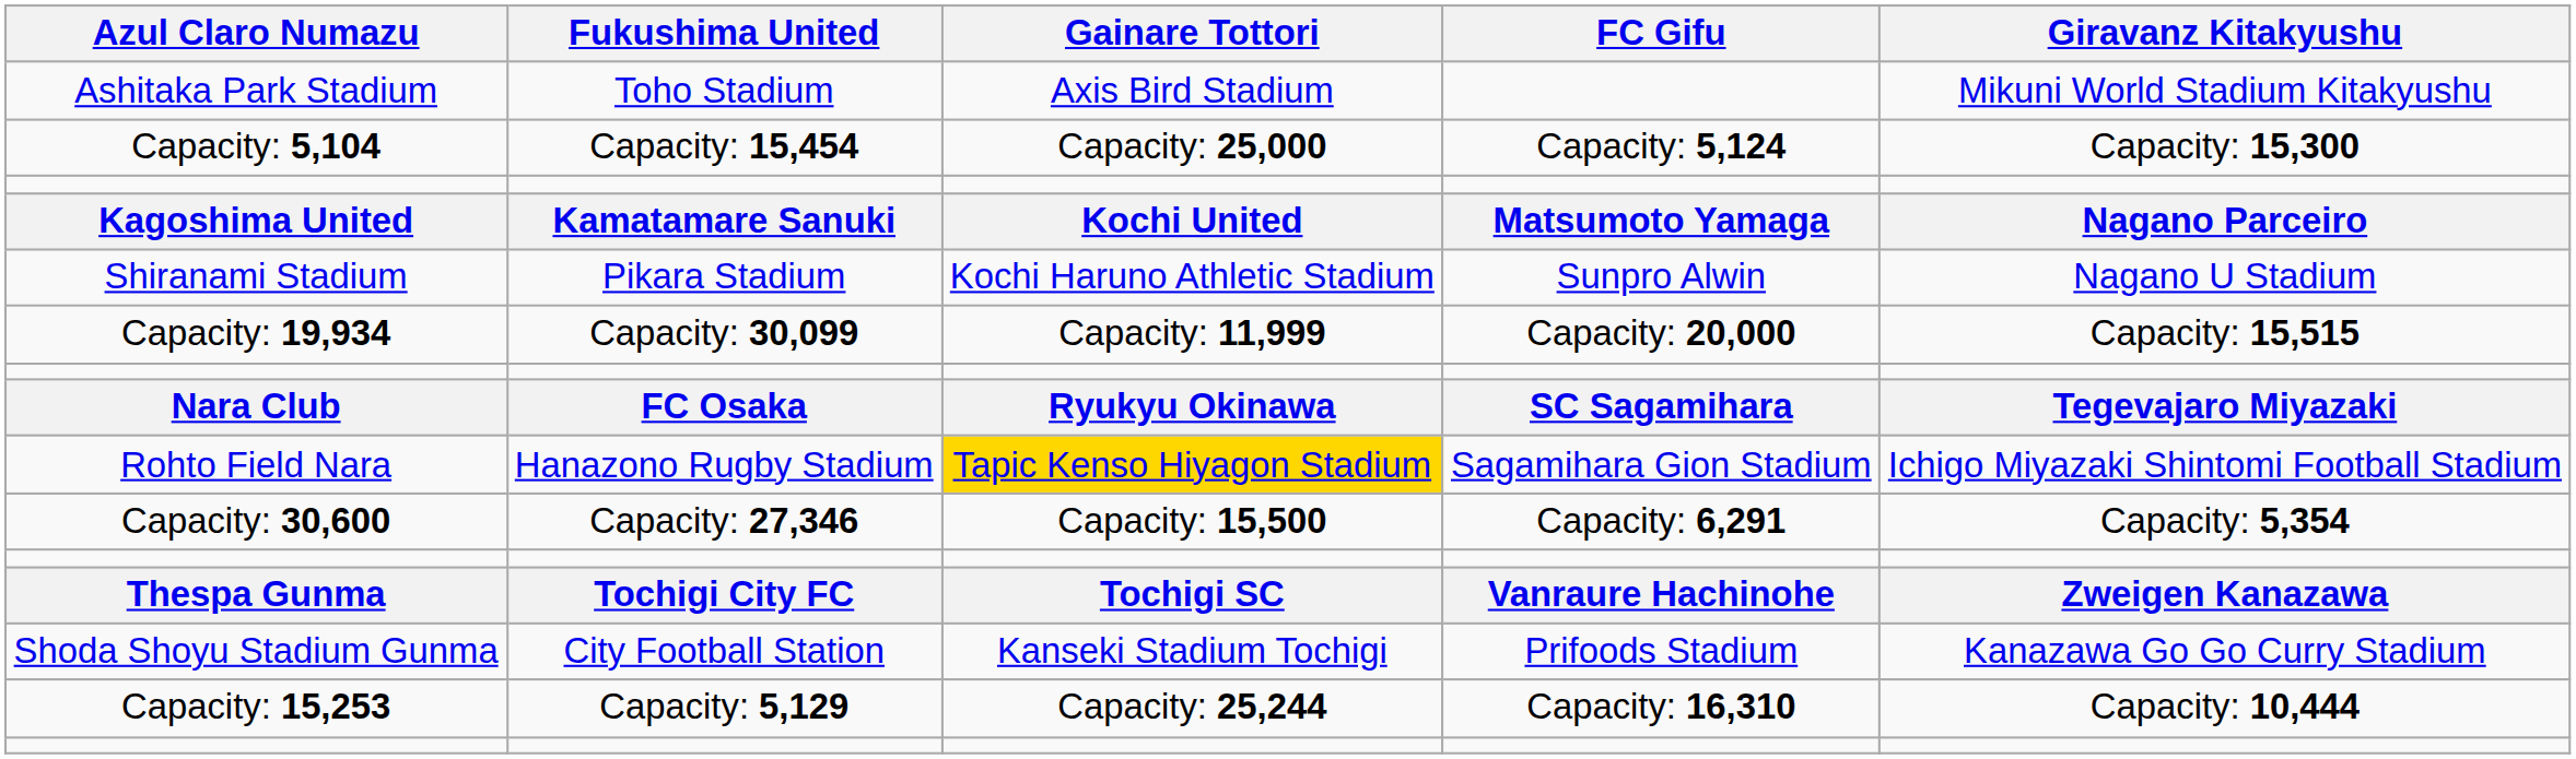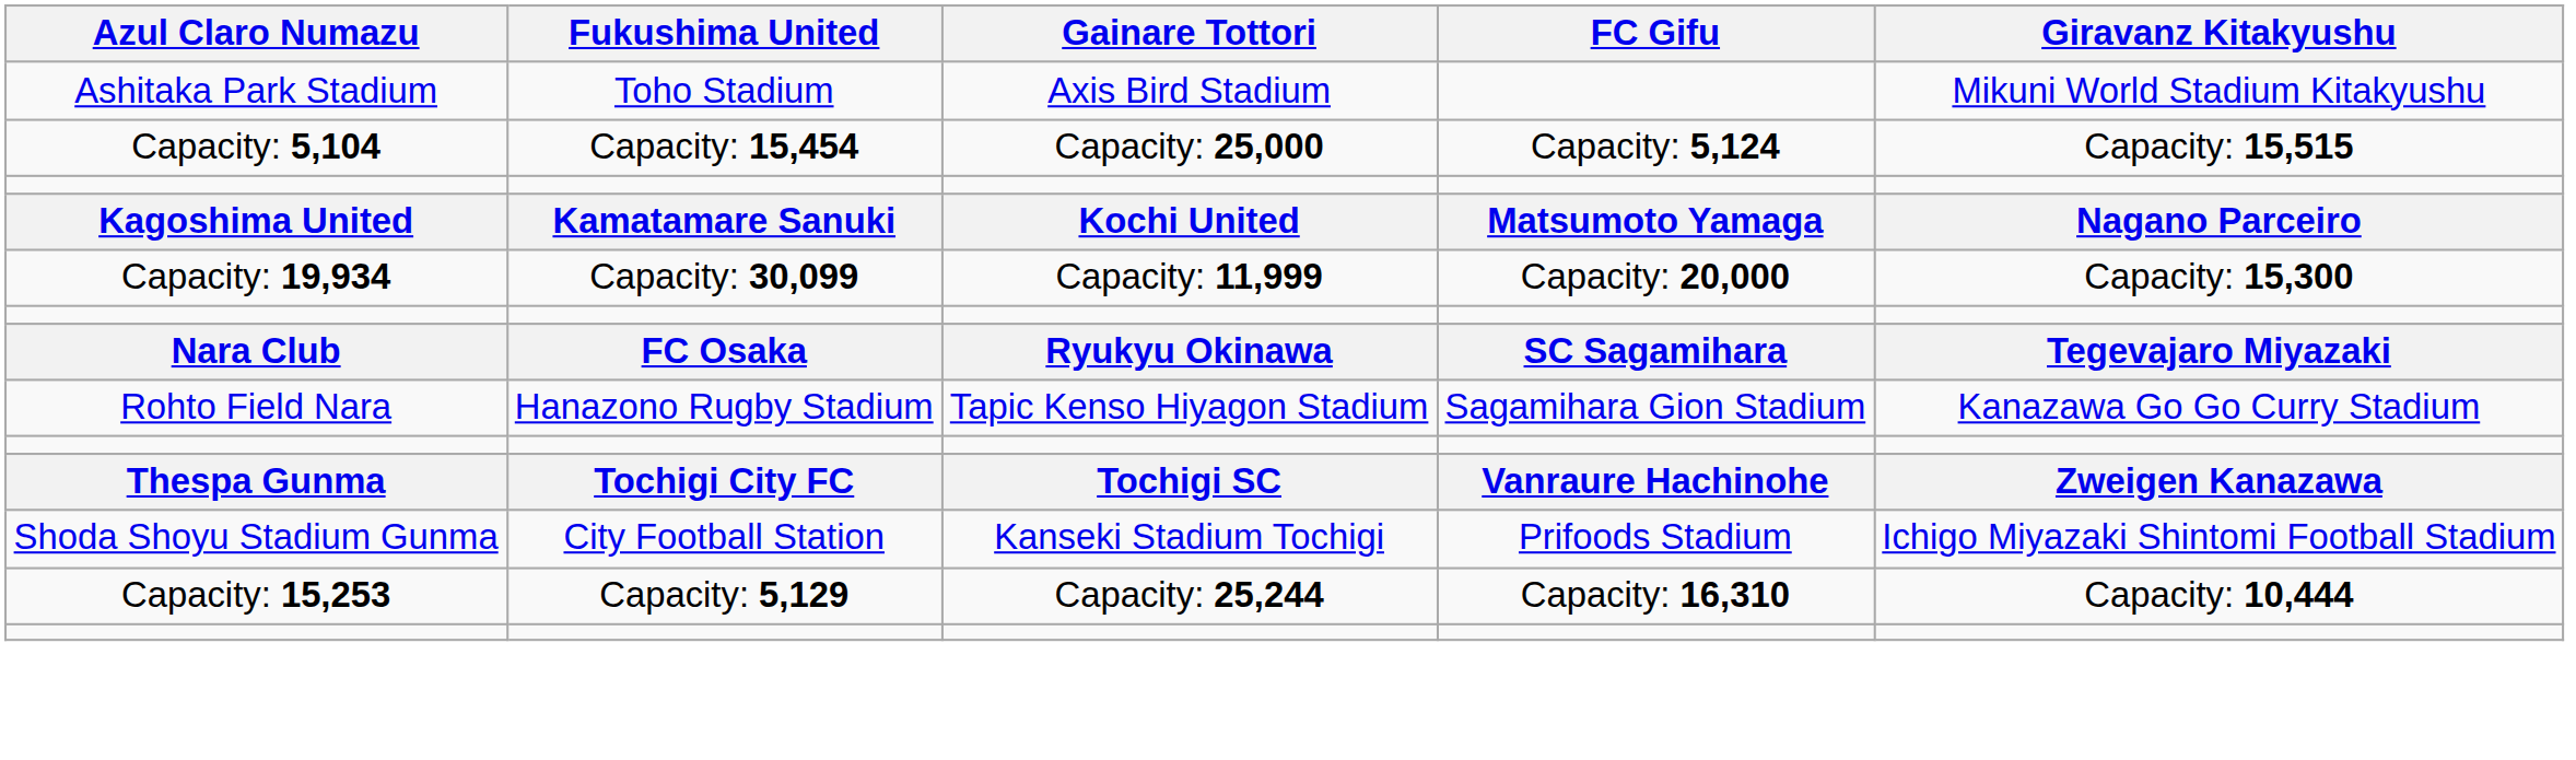 <table class="wikitable" style="text-align:center;font-size:100%">
 <tr>
 <th><a href='#'>Azul Claro Numazu</a></th>
 <th><a href='#'>Fukushima United</a></th>
 <th><a href='#'>Gainare Tottori</a></th>
 <th><a href='#'>FC Gifu</a></th>
 <th><a href='#'>Giravanz Kitakyushu</a></th>
 </tr>
 <tr>
 <td><a href='#'>Ashitaka Park Stadium</a></td>
 <td><a href='#'>Toho Stadium</a></td>
 <td><a href='#'>Axis Bird Stadium</a></td>
 <td></td>
 <td><a href='#'>Mikuni World Stadium Kitakyushu</a></td>
 </tr>
 <tr>
 <td>Capacity: <strong>5,104</strong></td>
 <td>Capacity: <strong>15,454</strong></td>
 <td>Capacity: <strong>25,000</strong></td>
 <td>Capacity: <strong>5,124</strong></td>
-<td>Capacity: <strong>15,300</strong></td>
+<td>Capacity: <strong>15,515</strong></td>
 </tr>
 <tr>
 <td></td>
 <td></td>
 <td></td>
 <td></td>
 <td></td>
 </tr>
 <tr>
 <th><a href='#'>Kagoshima United</a></th>
 <th><a href='#'>Kamatamare Sanuki</a></th>
 <th><a href='#'>Kochi United</a></th>
 <th><a href='#'>Matsumoto Yamaga</a></th>
 <th><a href='#'>Nagano Parceiro</a></th>
 </tr>
 <tr>
-<td><a href='#'>Shiranami Stadium</a></td>
-<td><a href='#'>Pikara Stadium</a></td>
-<td><a href='#'>Kochi Haruno Athletic Stadium</a></td>
-<td><a href='#'>Sunpro Alwin</a></td>
-<td><a href='#'>Nagano U Stadium</a></td>
-</tr>
-<tr>
 <td>Capacity: <strong>19,934</strong></td>
 <td>Capacity: <strong>30,099</strong></td>
 <td>Capacity: <strong>11,999</strong></td>
 <td>Capacity: <strong>20,000</strong></td>
-<td>Capacity: <strong>15,515</strong></td>
+<td>Capacity: <strong>15,300</strong></td>
 </tr>
 <tr>
 <td></td>
 <td></td>
 <td></td>
 <td></td>
 <td></td>
 </tr>
 <tr>
 <th><a href='#'>Nara Club</a></th>
 <th><a href='#'>FC Osaka</a></th>
 <th><a href='#'>Ryukyu Okinawa</a></th>
 <th><a href='#'>SC Sagamihara</a></th>
 <th><a href='#'>Tegevajaro Miyazaki</a></th>
 </tr>
 <tr>
 <td><a href='#'>Rohto Field Nara</a></td>
 <td><a href='#'>Hanazono Rugby Stadium</a></td>
-<td style="background: gold;"><a href='#'>Tapic Kenso Hiyagon Stadium</a></td>
+<td><a href='#'>Tapic Kenso Hiyagon Stadium</a></td>
 <td><a href='#'>Sagamihara Gion Stadium</a></td>
-<td><a href='#'>Ichigo Miyazaki Shintomi Football Stadium</a></td>
-</tr>
-<tr>
-<td>Capacity: <strong>30,600</strong></td>
-<td>Capacity: <strong>27,346</strong></td>
-<td>Capacity: <strong>15,500</strong></td>
-<td>Capacity: <strong>6,291</strong></td>
-<td>Capacity: <strong>5,354</strong></td>
+<td><a href='#'>Kanazawa Go Go Curry Stadium</a></td>
 </tr>
 <tr>
 <td></td>
 <td></td>
 <td></td>
 <td></td>
 <td></td>
 </tr>
 <tr>
 <th><a href='#'>Thespa Gunma</a></th>
 <th><a href='#'>Tochigi City FC</a></th>
 <th><a href='#'>Tochigi SC</a></th>
 <th><a href='#'>Vanraure Hachinohe</a></th>
 <th><a href='#'>Zweigen Kanazawa</a></th>
 </tr>
 <tr>
 <td><a href='#'>Shoda Shoyu Stadium Gunma</a></td>
 <td><a href='#'>City Football Station</a></td>
 <td><a href='#'>Kanseki Stadium Tochigi</a></td>
 <td><a href='#'>Prifoods Stadium</a></td>
-<td><a href='#'>Kanazawa Go Go Curry Stadium</a></td>
+<td><a href='#'>Ichigo Miyazaki Shintomi Football Stadium</a></td>
 </tr>
 <tr>
 <td>Capacity: <strong>15,253</strong></td>
 <td>Capacity: <strong>5,129</strong></td>
 <td>Capacity: <strong>25,244</strong></td>
 <td>Capacity: <strong>16,310</strong></td>
 <td>Capacity: <strong>10,444</strong></td>
 </tr>
 <tr>
 <td></td>
 <td></td>
 <td></td>
 <td></td>
 <td></td>
 </tr>
 </table>
